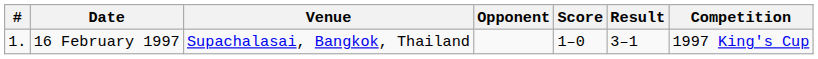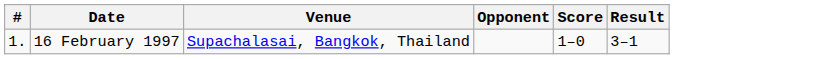 <table class="wikitable">
 <tr>
 <th>#</th>
 <th>Date</th>
 <th>Venue</th>
 <th>Opponent</th>
 <th>Score</th>
 <th>Result</th>
-<th>Competition</th>
 </tr>
 <tr>
 <td>1.</td>
 <td>16 February 1997</td>
 <td><a href='#'>Supachalasai</a>, <a href='#'>Bangkok</a>, Thailand</td>
 <td></td>
 <td>1–0</td>
 <td>3–1</td>
-<td>1997 <a href='#'>King's Cup</a></td>
 </tr>
 </table>
